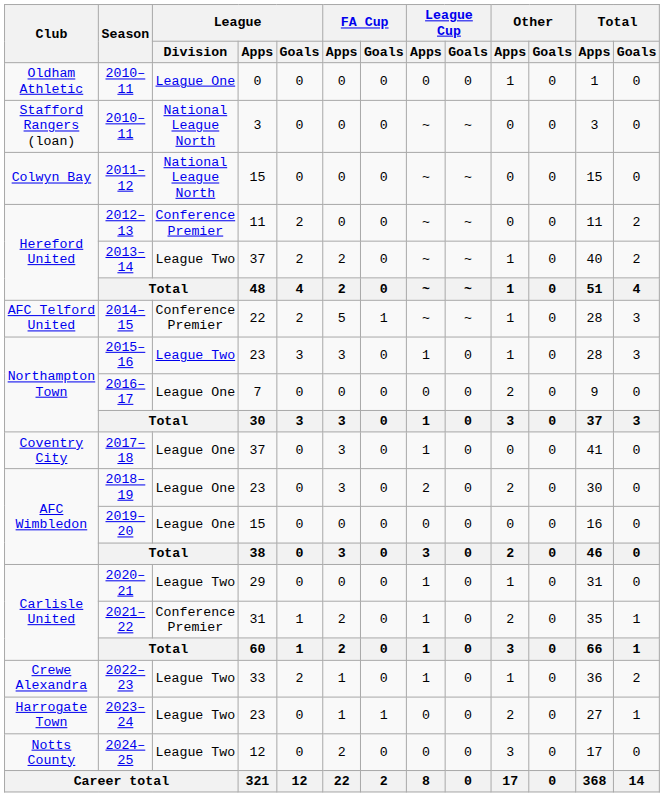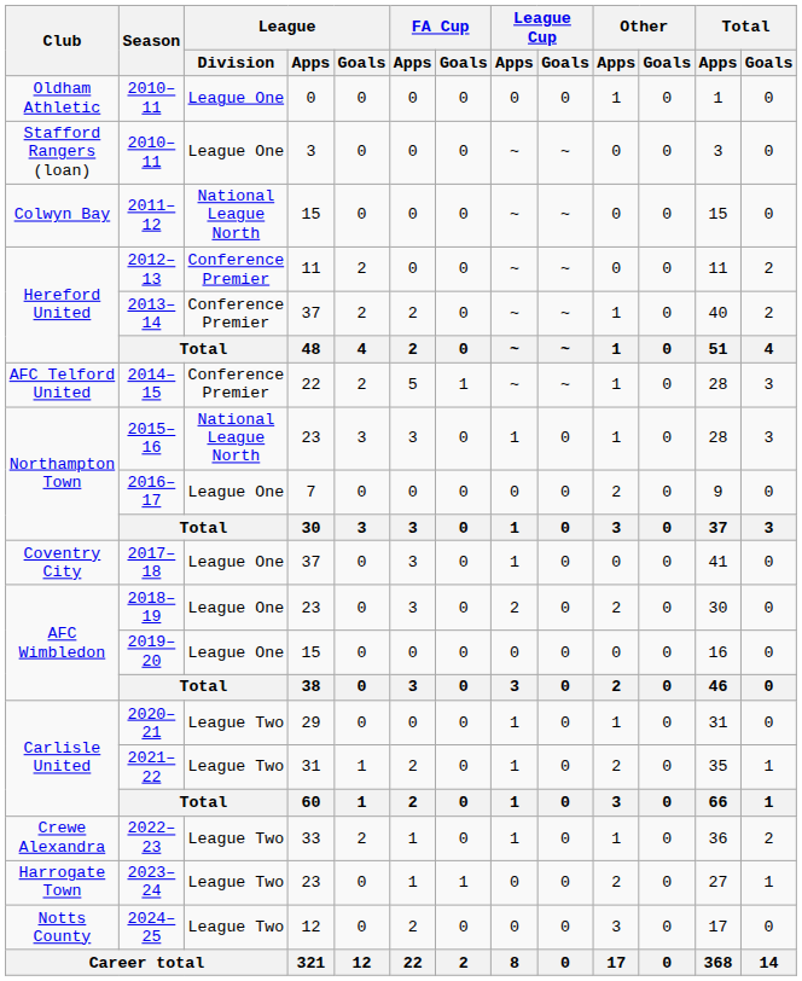 <table class="wikitable" style="text-align:center">
 <tr>
 <th rowspan="2">Club</th>
 <th rowspan="2">Season</th>
 <th colspan="3">League</th>
 <th colspan="2"><a href='#'>FA Cup</a></th>
 <th colspan="2"><a href='#'>League Cup</a></th>
 <th colspan="2">Other</th>
 <th colspan="2">Total</th>
 </tr>
 <tr>
 <th>Division</th>
 <th>Apps</th>
 <th>Goals</th>
 <th>Apps</th>
 <th>Goals</th>
 <th>Apps</th>
 <th>Goals</th>
 <th>Apps</th>
 <th>Goals</th>
 <th>Apps</th>
 <th>Goals</th>
 </tr>
 <tr>
 <td><a href='#'>Oldham Athletic</a></td>
 <td><a href='#'>2010–11</a></td>
 <td><a href='#'>League One</a></td>
 <td>0</td>
 <td>0</td>
 <td>0</td>
 <td>0</td>
 <td>0</td>
 <td>0</td>
 <td>1</td>
 <td>0</td>
 <td>1</td>
 <td>0</td>
 </tr>
 <tr>
 <td><a href='#'>Stafford Rangers</a> (loan)</td>
 <td><a href='#'>2010–11</a></td>
-<td><a href='#'>National League North</a></td>
+<td>League One</td>
 <td>3</td>
 <td>0</td>
 <td>0</td>
 <td>0</td>
 <td>~</td>
 <td>~</td>
 <td>0</td>
 <td>0</td>
 <td>3</td>
 <td>0</td>
 </tr>
 <tr>
 <td><a href='#'>Colwyn Bay</a></td>
 <td><a href='#'>2011–12</a></td>
 <td><a href='#'>National League North</a></td>
 <td>15</td>
 <td>0</td>
 <td>0</td>
 <td>0</td>
 <td>~</td>
 <td>~</td>
 <td>0</td>
 <td>0</td>
 <td>15</td>
 <td>0</td>
 </tr>
 <tr>
 <td rowspan="3"><a href='#'>Hereford United</a></td>
 <td><a href='#'>2012–13</a></td>
 <td><a href='#'>Conference Premier</a></td>
 <td>11</td>
 <td>2</td>
 <td>0</td>
 <td>0</td>
 <td>~</td>
 <td>~</td>
 <td>0</td>
 <td>0</td>
 <td>11</td>
 <td>2</td>
 </tr>
 <tr>
 <td><a href='#'>2013–14</a></td>
-<td>League Two</td>
+<td>Conference Premier</td>
 <td>37</td>
 <td>2</td>
 <td>2</td>
 <td>0</td>
 <td>~</td>
 <td>~</td>
 <td>1</td>
 <td>0</td>
 <td>40</td>
 <td>2</td>
 </tr>
 <tr>
 <th colspan="2">Total</th>
 <th>48</th>
 <th>4</th>
 <th>2</th>
 <th>0</th>
 <th>~</th>
 <th>~</th>
 <th>1</th>
 <th>0</th>
 <th>51</th>
 <th>4</th>
 </tr>
 <tr>
 <td><a href='#'>AFC Telford United</a></td>
 <td><a href='#'>2014–15</a></td>
 <td>Conference Premier</td>
 <td>22</td>
 <td>2</td>
 <td>5</td>
 <td>1</td>
 <td>~</td>
 <td>~</td>
 <td>1</td>
 <td>0</td>
 <td>28</td>
 <td>3</td>
 </tr>
 <tr>
 <td rowspan="3"><a href='#'>Northampton Town</a></td>
 <td><a href='#'>2015–16</a></td>
-<td><a href='#'>League Two</a></td>
+<td><a href='#'>National League North</a></td>
 <td>23</td>
 <td>3</td>
 <td>3</td>
 <td>0</td>
 <td>1</td>
 <td>0</td>
 <td>1</td>
 <td>0</td>
 <td>28</td>
 <td>3</td>
 </tr>
 <tr>
 <td><a href='#'>2016–17</a></td>
 <td>League One</td>
 <td>7</td>
 <td>0</td>
 <td>0</td>
 <td>0</td>
 <td>0</td>
 <td>0</td>
 <td>2</td>
 <td>0</td>
 <td>9</td>
 <td>0</td>
 </tr>
 <tr>
 <th colspan="2">Total</th>
 <th>30</th>
 <th>3</th>
 <th>3</th>
 <th>0</th>
 <th>1</th>
 <th>0</th>
 <th>3</th>
 <th>0</th>
 <th>37</th>
 <th>3</th>
 </tr>
 <tr>
 <td><a href='#'>Coventry City</a></td>
 <td><a href='#'>2017–18</a></td>
 <td>League One</td>
 <td>37</td>
 <td>0</td>
 <td>3</td>
 <td>0</td>
 <td>1</td>
 <td>0</td>
 <td>0</td>
 <td>0</td>
 <td>41</td>
 <td>0</td>
 </tr>
 <tr>
 <td rowspan="3"><a href='#'>AFC Wimbledon</a></td>
 <td><a href='#'>2018–19</a></td>
 <td>League One</td>
 <td>23</td>
 <td>0</td>
 <td>3</td>
 <td>0</td>
 <td>2</td>
 <td>0</td>
 <td>2</td>
 <td>0</td>
 <td>30</td>
 <td>0</td>
 </tr>
 <tr>
 <td><a href='#'>2019–20</a></td>
 <td>League One</td>
 <td>15</td>
 <td>0</td>
 <td>0</td>
 <td>0</td>
 <td>0</td>
 <td>0</td>
 <td>0</td>
 <td>0</td>
 <td>16</td>
 <td>0</td>
 </tr>
 <tr>
 <th colspan="2">Total</th>
 <th>38</th>
 <th>0</th>
 <th>3</th>
 <th>0</th>
 <th>3</th>
 <th>0</th>
 <th>2</th>
 <th>0</th>
 <th>46</th>
 <th>0</th>
 </tr>
 <tr>
 <td rowspan="3"><a href='#'>Carlisle United</a></td>
 <td><a href='#'>2020–21</a></td>
 <td>League Two</td>
 <td>29</td>
 <td>0</td>
 <td>0</td>
 <td>0</td>
 <td>1</td>
 <td>0</td>
 <td>1</td>
 <td>0</td>
 <td>31</td>
 <td>0</td>
 </tr>
 <tr>
 <td><a href='#'>2021–22</a></td>
-<td>Conference Premier</td>
+<td>League Two</td>
 <td>31</td>
 <td>1</td>
 <td>2</td>
 <td>0</td>
 <td>1</td>
 <td>0</td>
 <td>2</td>
 <td>0</td>
 <td>35</td>
 <td>1</td>
 </tr>
 <tr>
 <th colspan="2">Total</th>
 <th>60</th>
 <th>1</th>
 <th>2</th>
 <th>0</th>
 <th>1</th>
 <th>0</th>
 <th>3</th>
 <th>0</th>
 <th>66</th>
 <th>1</th>
 </tr>
 <tr>
 <td><a href='#'>Crewe Alexandra</a></td>
 <td><a href='#'>2022–23</a></td>
 <td>League Two</td>
 <td>33</td>
 <td>2</td>
 <td>1</td>
 <td>0</td>
 <td>1</td>
 <td>0</td>
 <td>1</td>
 <td>0</td>
 <td>36</td>
 <td>2</td>
 </tr>
 <tr>
 <td><a href='#'>Harrogate Town</a></td>
 <td><a href='#'>2023–24</a></td>
 <td>League Two</td>
 <td>23</td>
 <td>0</td>
 <td>1</td>
 <td>1</td>
 <td>0</td>
 <td>0</td>
 <td>2</td>
 <td>0</td>
 <td>27</td>
 <td>1</td>
 </tr>
 <tr>
 <td><a href='#'>Notts County</a></td>
 <td><a href='#'>2024–25</a></td>
 <td>League Two</td>
 <td>12</td>
 <td>0</td>
 <td>2</td>
 <td>0</td>
 <td>0</td>
 <td>0</td>
 <td>3</td>
 <td>0</td>
 <td>17</td>
 <td>0</td>
 </tr>
 <tr>
 <th colspan="3">Career total</th>
 <th>321</th>
 <th>12</th>
 <th>22</th>
 <th>2</th>
 <th>8</th>
 <th>0</th>
 <th>17</th>
 <th>0</th>
 <th>368</th>
 <th>14</th>
 </tr>
 </table>
